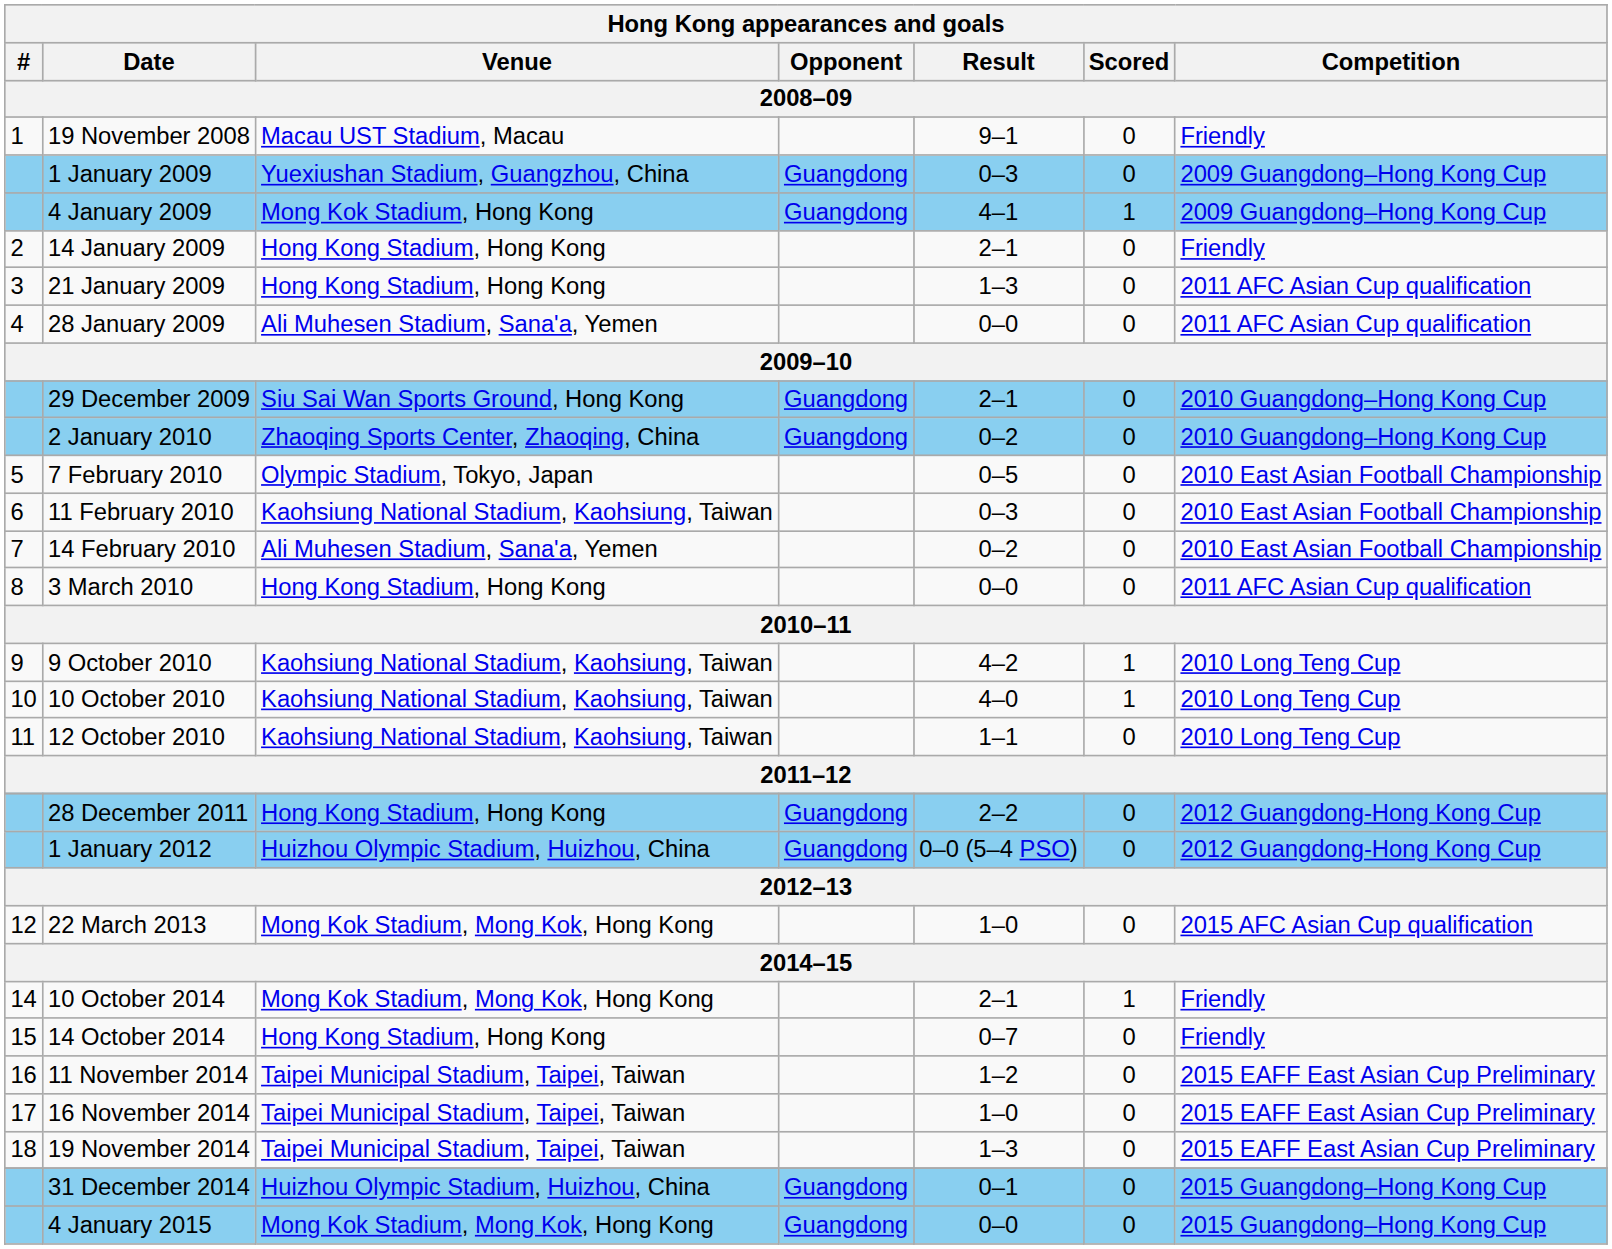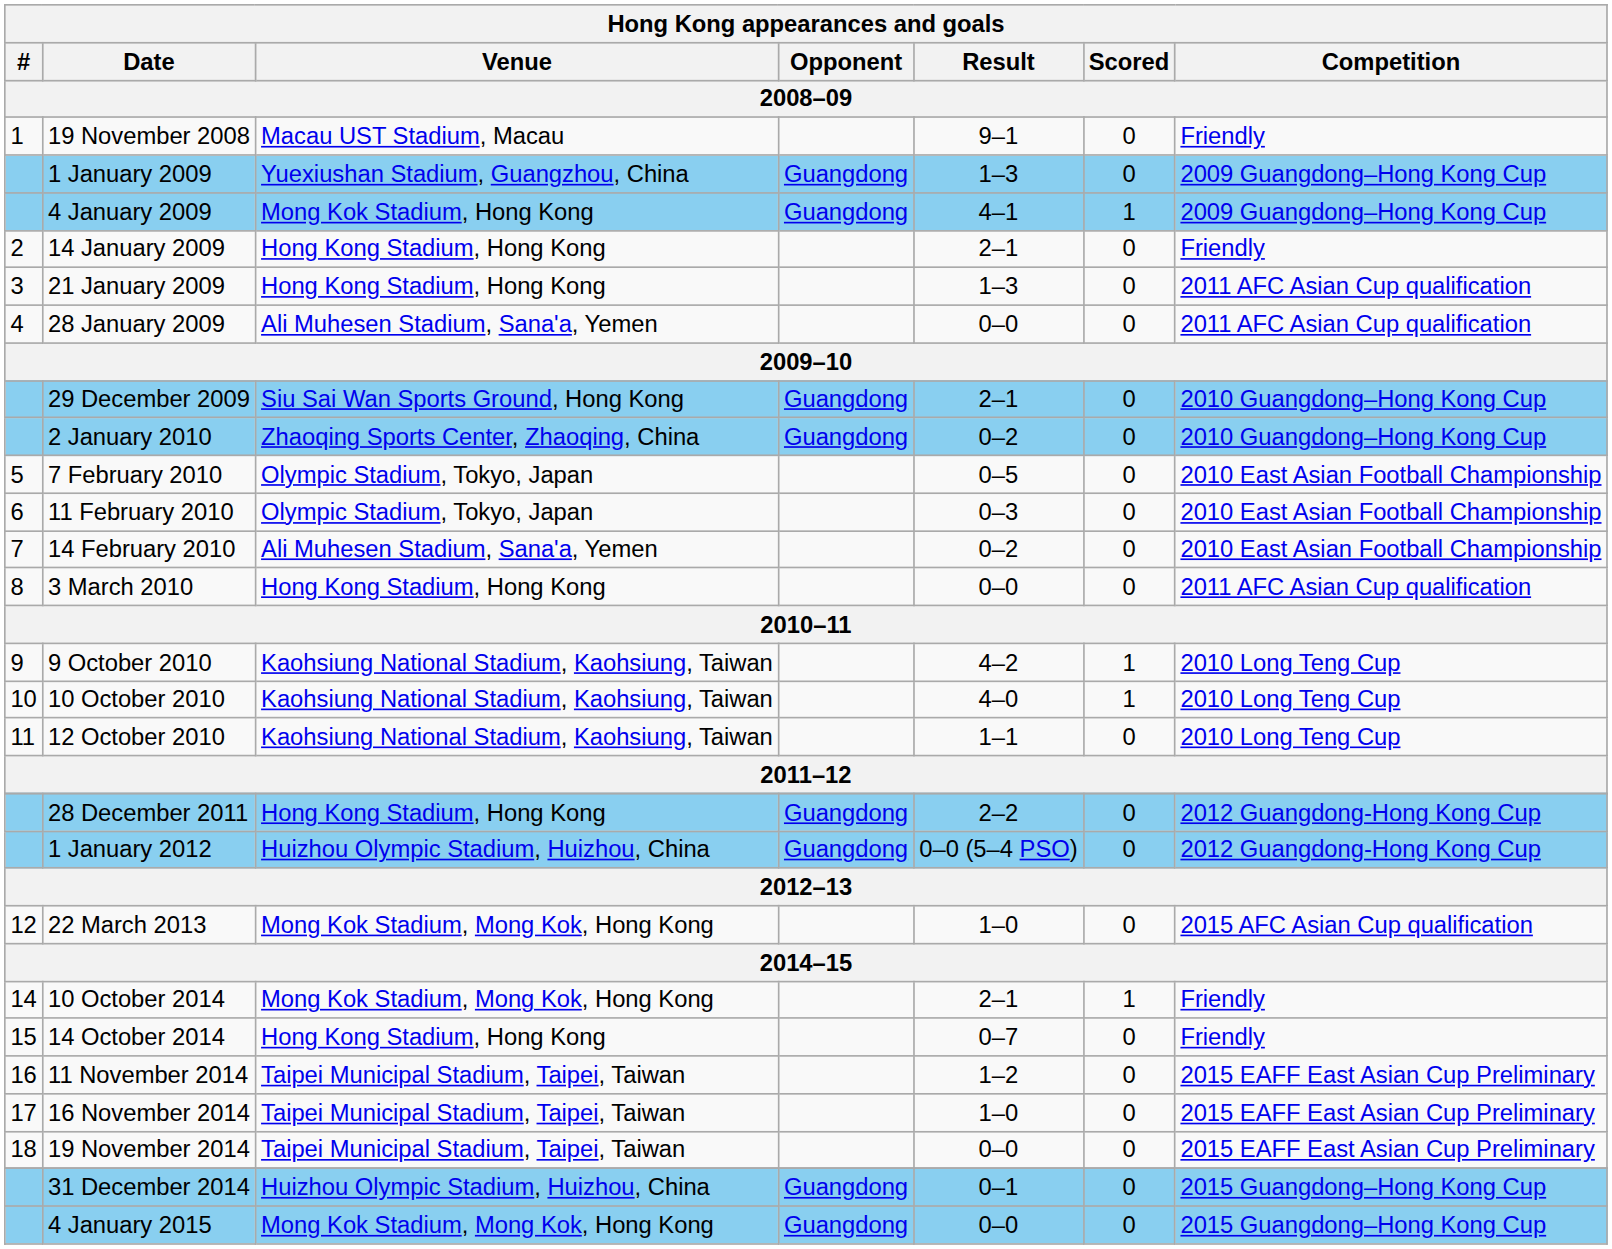 <table class="wikitable collapsible collapsed" style="font-size:90%; text-align: left;" align=center>
 <tr>
 <th colspan="7"><strong>Hong Kong appearances and goals</strong></th>
 </tr>
 <tr bgcolor="#CCCCCC" align="center">
 <th>#</th>
 <th>Date</th>
 <th>Venue</th>
 <th>Opponent</th>
 <th>Result</th>
 <th>Scored</th>
 <th>Competition</th>
 </tr>
 <tr>
 <th colspan="7"><strong>2008–09</strong></th>
 </tr>
 <tr>
 <td>1</td>
 <td>19 November 2008</td>
 <td><a href='#'>Macau UST Stadium</a>, Macau</td>
 <td></td>
 <td align=center>9–1</td>
 <td align=center>0</td>
 <td><a href='#'>Friendly</a></td>
 </tr>
 <tr style="background-color:#89CFF0">
 <td></td>
 <td>1 January 2009</td>
 <td><a href='#'>Yuexiushan Stadium</a>, <a href='#'>Guangzhou</a>, China</td>
 <td><a href='#'>Guangdong</a></td>
-<td align=center>0–3</td>
+<td align=center>1–3</td>
 <td align=center>0</td>
 <td><a href='#'>2009 Guangdong–Hong Kong Cup</a></td>
 </tr>
 <tr style="background-color:#89CFF0">
 <td></td>
 <td>4 January 2009</td>
 <td><a href='#'>Mong Kok Stadium</a>, Hong Kong</td>
 <td><a href='#'>Guangdong</a></td>
 <td align=center>4–1</td>
 <td align=center>1</td>
 <td><a href='#'>2009 Guangdong–Hong Kong Cup</a></td>
 </tr>
 <tr>
 <td>2</td>
 <td>14 January 2009</td>
 <td><a href='#'>Hong Kong Stadium</a>, Hong Kong</td>
 <td></td>
 <td align=center>2–1</td>
 <td align=center>0</td>
 <td><a href='#'>Friendly</a></td>
 </tr>
 <tr>
 <td>3</td>
 <td>21 January 2009</td>
 <td><a href='#'>Hong Kong Stadium</a>, Hong Kong</td>
 <td></td>
 <td align=center>1–3</td>
 <td align=center>0</td>
 <td><a href='#'>2011 AFC Asian Cup qualification</a></td>
 </tr>
 <tr>
 <td>4</td>
 <td>28 January 2009</td>
 <td><a href='#'>Ali Muhesen Stadium</a>, <a href='#'>Sana'a</a>, Yemen</td>
 <td></td>
 <td align=center>0–0</td>
 <td align=center>0</td>
 <td><a href='#'>2011 AFC Asian Cup qualification</a></td>
 </tr>
 <tr>
 <th colspan="7"><strong>2009–10</strong></th>
 </tr>
 <tr style="background-color:#89CFF0">
 <td></td>
 <td>29 December 2009</td>
 <td><a href='#'>Siu Sai Wan Sports Ground</a>, Hong Kong</td>
 <td><a href='#'>Guangdong</a></td>
 <td align=center>2–1</td>
 <td align=center>0</td>
 <td><a href='#'>2010 Guangdong–Hong Kong Cup</a></td>
 </tr>
 <tr style="background-color:#89CFF0">
 <td></td>
 <td>2 January 2010</td>
 <td><a href='#'>Zhaoqing Sports Center</a>, <a href='#'>Zhaoqing</a>, China</td>
 <td><a href='#'>Guangdong</a></td>
 <td align=center>0–2</td>
 <td align=center>0</td>
 <td><a href='#'>2010 Guangdong–Hong Kong Cup</a></td>
 </tr>
 <tr>
 <td>5</td>
 <td>7 February 2010</td>
 <td><a href='#'>Olympic Stadium</a>, Tokyo, Japan</td>
 <td></td>
 <td align=center>0–5</td>
 <td align=center>0</td>
 <td><a href='#'>2010 East Asian Football Championship</a></td>
 </tr>
 <tr>
 <td>6</td>
 <td>11 February 2010</td>
-<td><a href='#'>Kaohsiung National Stadium</a>, <a href='#'>Kaohsiung</a>, Taiwan</td>
+<td><a href='#'>Olympic Stadium</a>, Tokyo, Japan</td>
 <td></td>
 <td align=center>0–3</td>
 <td align=center>0</td>
 <td><a href='#'>2010 East Asian Football Championship</a></td>
 </tr>
 <tr>
 <td>7</td>
 <td>14 February 2010</td>
 <td><a href='#'>Ali Muhesen Stadium</a>, <a href='#'>Sana'a</a>, Yemen</td>
 <td></td>
 <td align=center>0–2</td>
 <td align=center>0</td>
 <td><a href='#'>2010 East Asian Football Championship</a></td>
 </tr>
 <tr>
 <td>8</td>
 <td>3 March 2010</td>
 <td><a href='#'>Hong Kong Stadium</a>, Hong Kong</td>
 <td></td>
 <td align=center>0–0</td>
 <td align=center>0</td>
 <td><a href='#'>2011 AFC Asian Cup qualification</a></td>
 </tr>
 <tr>
 <th colspan="7"><strong>2010–11</strong></th>
 </tr>
 <tr>
 <td>9</td>
 <td>9 October 2010</td>
 <td><a href='#'>Kaohsiung National Stadium</a>, <a href='#'>Kaohsiung</a>, Taiwan</td>
 <td></td>
 <td align=center>4–2</td>
 <td align=center>1</td>
 <td><a href='#'>2010 Long Teng Cup</a></td>
 </tr>
 <tr>
 <td>10</td>
 <td>10 October 2010</td>
 <td><a href='#'>Kaohsiung National Stadium</a>, <a href='#'>Kaohsiung</a>, Taiwan</td>
 <td></td>
 <td align=center>4–0</td>
 <td align=center>1</td>
 <td><a href='#'>2010 Long Teng Cup</a></td>
 </tr>
 <tr>
 <td>11</td>
 <td>12 October 2010</td>
 <td><a href='#'>Kaohsiung National Stadium</a>, <a href='#'>Kaohsiung</a>, Taiwan</td>
 <td></td>
 <td align=center>1–1</td>
 <td align=center>0</td>
 <td><a href='#'>2010 Long Teng Cup</a></td>
 </tr>
 <tr>
 <th colspan="7"><strong>2011–12</strong></th>
 </tr>
 <tr>
 </tr>
 <tr style="background-color:#89CFF0">
 <td></td>
 <td>28 December 2011</td>
 <td><a href='#'>Hong Kong Stadium</a>, Hong Kong</td>
 <td><a href='#'>Guangdong</a></td>
 <td align=center>2–2</td>
 <td align=center>0</td>
 <td><a href='#'>2012 Guangdong-Hong Kong Cup</a></td>
 </tr>
 <tr style="background-color:#89CFF0">
 <td></td>
 <td>1 January 2012</td>
 <td><a href='#'>Huizhou Olympic Stadium</a>, <a href='#'>Huizhou</a>, China</td>
 <td><a href='#'>Guangdong</a></td>
 <td align=center>0–0 (5–4 <a href='#'>PSO</a>)</td>
 <td align=center>0</td>
 <td><a href='#'>2012 Guangdong-Hong Kong Cup</a></td>
 </tr>
 <tr>
 <th colspan="7"><strong>2012–13</strong></th>
 </tr>
 <tr>
 <td>12</td>
 <td>22 March 2013</td>
 <td><a href='#'>Mong Kok Stadium</a>, <a href='#'>Mong Kok</a>, Hong Kong</td>
 <td></td>
 <td align=center>1–0</td>
 <td align=center>0</td>
 <td><a href='#'>2015 AFC Asian Cup qualification</a></td>
 </tr>
 <tr>
 <th colspan="7"><strong>2014–15</strong></th>
 </tr>
 <tr>
 <td>14</td>
 <td>10 October 2014</td>
 <td><a href='#'>Mong Kok Stadium</a>, <a href='#'>Mong Kok</a>, Hong Kong</td>
 <td></td>
 <td align=center>2–1</td>
 <td align=center>1</td>
 <td><a href='#'>Friendly</a></td>
 </tr>
 <tr>
 <td>15</td>
 <td>14 October 2014</td>
 <td><a href='#'>Hong Kong Stadium</a>, Hong Kong</td>
 <td></td>
 <td align=center>0–7</td>
 <td align=center>0</td>
 <td><a href='#'>Friendly</a></td>
 </tr>
 <tr>
 <td>16</td>
 <td>11 November 2014</td>
 <td><a href='#'>Taipei Municipal Stadium</a>, <a href='#'>Taipei</a>, Taiwan</td>
 <td></td>
 <td align=center>1–2</td>
 <td align=center>0</td>
 <td><a href='#'>2015 EAFF East Asian Cup Preliminary</a></td>
 </tr>
 <tr>
 <td>17</td>
 <td>16 November 2014</td>
 <td><a href='#'>Taipei Municipal Stadium</a>, <a href='#'>Taipei</a>, Taiwan</td>
 <td></td>
 <td align=center>1–0</td>
 <td align=center>0</td>
 <td><a href='#'>2015 EAFF East Asian Cup Preliminary</a></td>
 </tr>
 <tr>
 <td>18</td>
 <td>19 November 2014</td>
 <td><a href='#'>Taipei Municipal Stadium</a>, <a href='#'>Taipei</a>, Taiwan</td>
 <td></td>
-<td align=center>1–3</td>
+<td align=center>0–0</td>
 <td align=center>0</td>
 <td><a href='#'>2015 EAFF East Asian Cup Preliminary</a></td>
 </tr>
 <tr>
 </tr>
 <tr style="background-color:#89CFF0">
 <td></td>
 <td>31 December 2014</td>
 <td><a href='#'>Huizhou Olympic Stadium</a>, <a href='#'>Huizhou</a>, China</td>
 <td><a href='#'>Guangdong</a></td>
 <td align=center>0–1</td>
 <td align=center>0</td>
 <td><a href='#'>2015 Guangdong–Hong Kong Cup</a></td>
 </tr>
 <tr style="background-color:#89CFF0">
 <td></td>
 <td>4 January 2015</td>
 <td><a href='#'>Mong Kok Stadium</a>, <a href='#'>Mong Kok</a>, Hong Kong</td>
 <td><a href='#'>Guangdong</a></td>
 <td align=center>0–0</td>
 <td align=center>0</td>
 <td><a href='#'>2015 Guangdong–Hong Kong Cup</a></td>
 </tr>
 </table>
